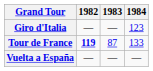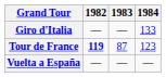 <table class="wikitable plainrowheaders">
 <tr>
 <th scope="col"><a href='#'>Grand Tour</a></th>
 <th scope="col">1982</th>
 <th scope="col">1983</th>
 <th scope="col">1984</th>
 </tr>
 <tr style="text-align:center;">
 <th scope="row"> <a href='#'>Giro d'Italia</a></th>
 <td>—</td>
 <td>—</td>
-<td><a href='#'>123</a></td>
+<td><a href='#'>133</a></td>
 </tr>
 <tr style="text-align:center;">
 <th scope="row"> <a href='#'>Tour de France</a></th>
 <td><strong><a href='#'>119</a></strong></td>
 <td><a href='#'>87</a></td>
-<td><a href='#'>133</a></td>
+<td><a href='#'>123</a></td>
 </tr>
 <tr style="text-align:center;">
 <th scope="row"> <a href='#'>Vuelta a España</a></th>
 <td>—</td>
 <td>—</td>
 <td>—</td>
 </tr>
 </table>
